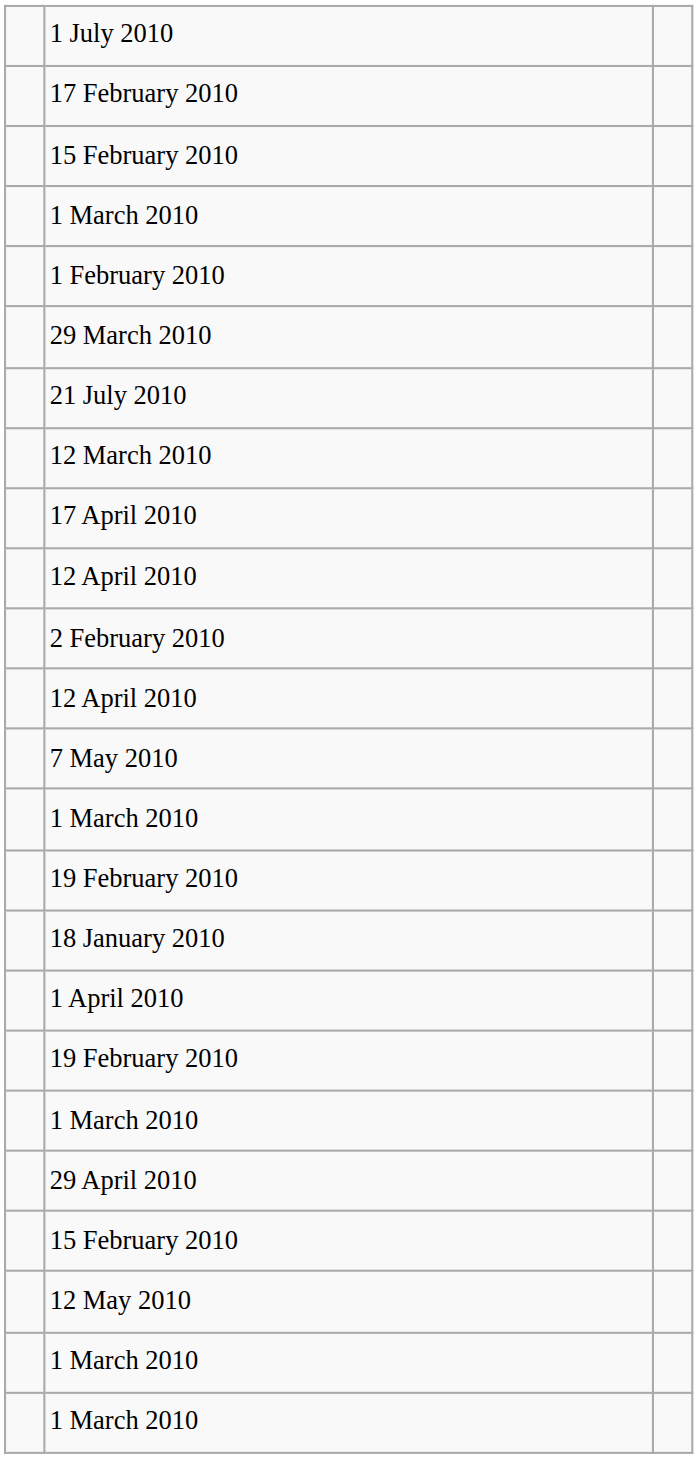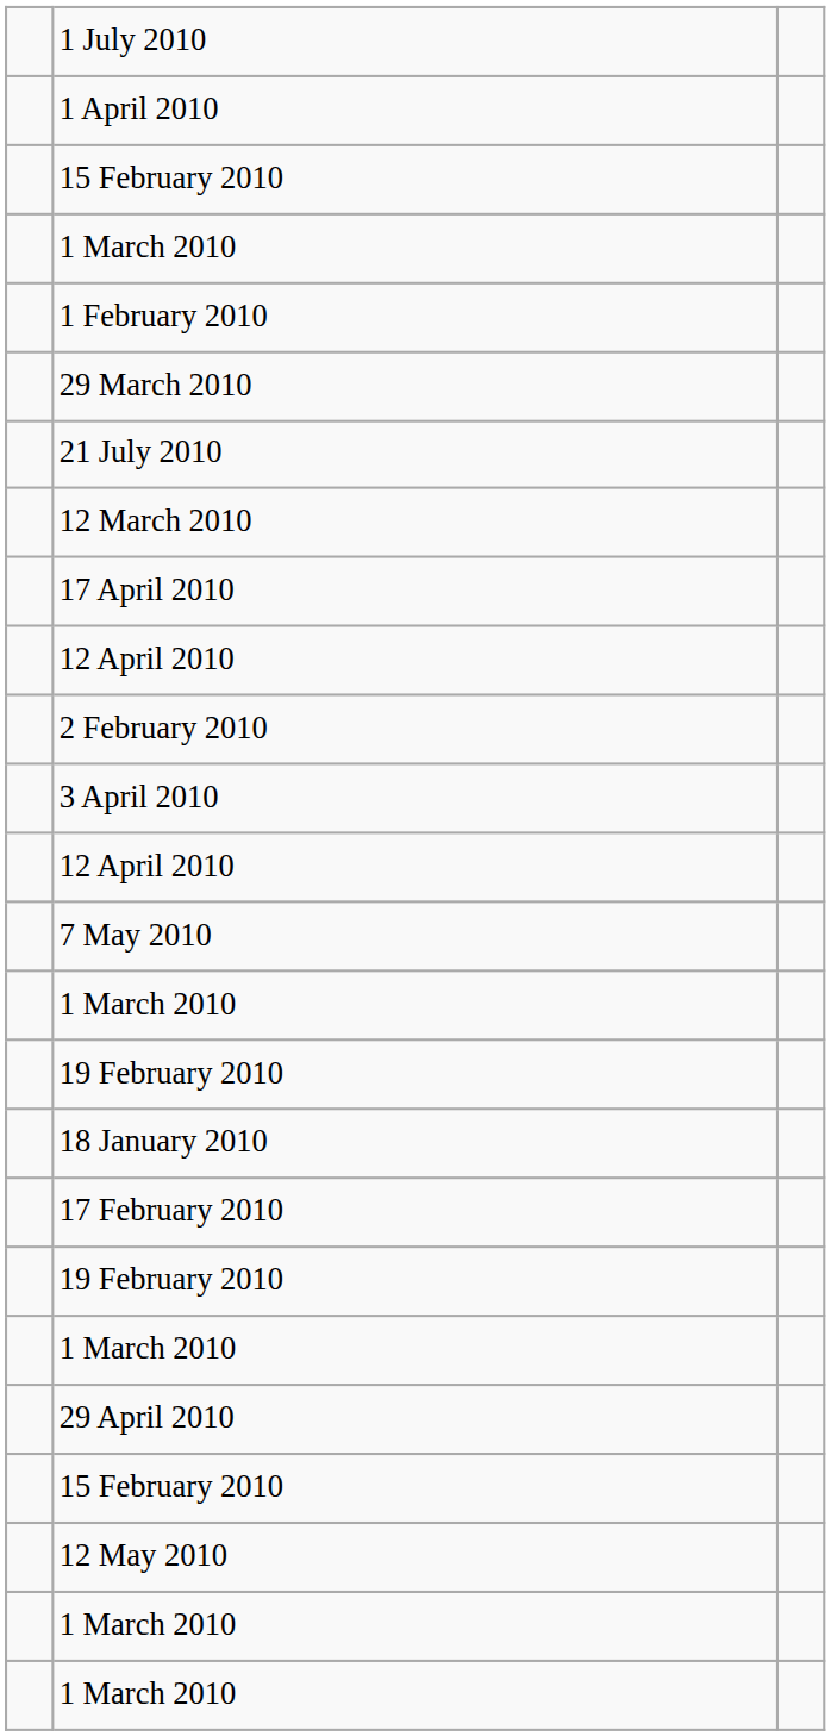 <table class="wikitable" style="font-size: 80%; float: left; width: 26em; margin-right: 1em; height: 700px">
 <tr>
 <td></td>
 <td>1 July 2010</td>
 <td></td>
 </tr>
 <tr>
 <td></td>
-<td>17 February 2010</td>
+<td>1 April 2010</td>
 <td></td>
 </tr>
 <tr>
 <td></td>
 <td>15 February 2010</td>
 <td></td>
 </tr>
 <tr>
 <td></td>
 <td>1 March 2010</td>
 <td></td>
 </tr>
 <tr>
 <td></td>
 <td>1 February 2010</td>
 <td></td>
 </tr>
 <tr>
 <td></td>
 <td>29 March 2010</td>
 <td></td>
 </tr>
 <tr>
 <td></td>
 <td>21 July 2010</td>
 <td></td>
 </tr>
 <tr>
 <td></td>
 <td>12 March 2010</td>
 <td></td>
 </tr>
 <tr>
 <td></td>
 <td>17 April 2010</td>
 <td></td>
 </tr>
 <tr>
 <td></td>
 <td>12 April 2010</td>
 <td></td>
 </tr>
 <tr>
 <td></td>
 <td>2 February 2010</td>
 <td></td>
 </tr>
 <tr>
 <td></td>
+<td>3 April 2010</td>
+<td></td>
+</tr>
+<tr>
+<td></td>
 <td>12 April 2010</td>
 <td></td>
 </tr>
 <tr>
 <td></td>
 <td>7 May 2010</td>
 <td></td>
 </tr>
 <tr>
 <td></td>
 <td>1 March 2010</td>
 <td></td>
 </tr>
 <tr>
 <td></td>
 <td>19 February 2010</td>
 <td></td>
 </tr>
 <tr>
 <td></td>
 <td>18 January 2010</td>
 <td></td>
 </tr>
 <tr>
 <td></td>
-<td>1 April 2010</td>
+<td>17 February 2010</td>
 <td></td>
 </tr>
 <tr>
 <td></td>
 <td>19 February 2010</td>
 <td></td>
 </tr>
 <tr>
 <td></td>
 <td>1 March 2010</td>
 <td></td>
 </tr>
 <tr>
 <td></td>
 <td>29 April 2010</td>
 <td></td>
 </tr>
 <tr>
 <td></td>
 <td>15 February 2010</td>
 <td></td>
 </tr>
 <tr>
 <td></td>
 <td>12 May 2010</td>
 <td></td>
 </tr>
 <tr>
 <td></td>
 <td>1 March 2010</td>
 <td></td>
 </tr>
 <tr>
 <td></td>
 <td>1 March 2010</td>
 <td></td>
 </tr>
 </table>
